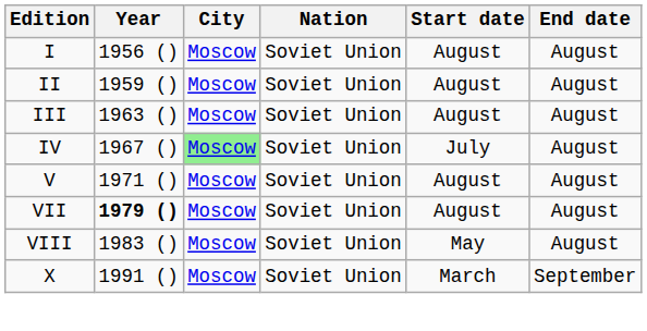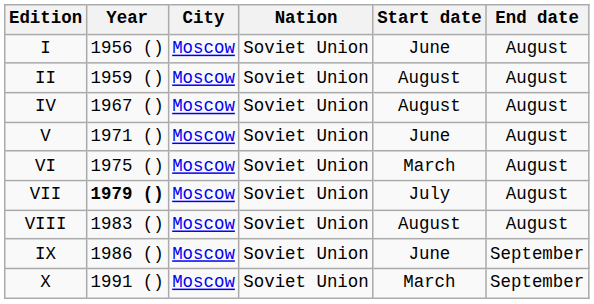 <table class="wikitable" style="text-align:center; font-size:90%;">
 <tr>
 <th>Edition</th>
 <th>Year</th>
 <th>City</th>
 <th>Nation</th>
 <th>Start date</th>
 <th>End date</th>
 </tr>
 <tr>
 <td>I</td>
 <td>1956 ()</td>
 <td><a href='#'>Moscow</a></td>
 <td>Soviet Union</td>
-<td>August</td>
+<td>June</td>
 <td>August</td>
 </tr>
 <tr>
 <td>II</td>
 <td>1959 ()</td>
 <td><a href='#'>Moscow</a></td>
 <td>Soviet Union</td>
 <td>August</td>
 <td>August</td>
 </tr>
 <tr>
-<td>III</td>
-<td>1963 ()</td>
+<td>IV</td>
+<td>1967 ()</td>
 <td><a href='#'>Moscow</a></td>
 <td>Soviet Union</td>
 <td>August</td>
-<td>August</td>
-</tr>
-<tr>
-<td>IV</td>
-<td>1967 ()</td>
-<td style="background: lightgreen;"><a href='#'>Moscow</a></td>
-<td>Soviet Union</td>
-<td>July</td>
 <td>August</td>
 </tr>
 <tr>
 <td>V</td>
 <td>1971 ()</td>
 <td><a href='#'>Moscow</a></td>
 <td>Soviet Union</td>
+<td>June</td>
 <td>August</td>
+</tr>
+<tr>
+<td>VI</td>
+<td>1975 ()</td>
+<td><a href='#'>Moscow</a></td>
+<td>Soviet Union</td>
+<td>March</td>
 <td>August</td>
 </tr>
 <tr>
 <td>VII</td>
 <td><strong>1979 ()</strong></td>
 <td><a href='#'>Moscow</a></td>
 <td>Soviet Union</td>
-<td>August</td>
+<td>July</td>
 <td>August</td>
 </tr>
 <tr>
 <td>VIII</td>
 <td>1983 ()</td>
 <td><a href='#'>Moscow</a></td>
 <td>Soviet Union</td>
-<td>May</td>
 <td>August</td>
+<td>August</td>
+</tr>
+<tr>
+<td>IX</td>
+<td>1986 ()</td>
+<td><a href='#'>Moscow</a></td>
+<td>Soviet Union</td>
+<td>June</td>
+<td>September</td>
 </tr>
 <tr>
 <td>X</td>
 <td>1991 ()</td>
 <td><a href='#'>Moscow</a></td>
 <td>Soviet Union</td>
 <td>March</td>
 <td>September</td>
 </tr>
 </table>
